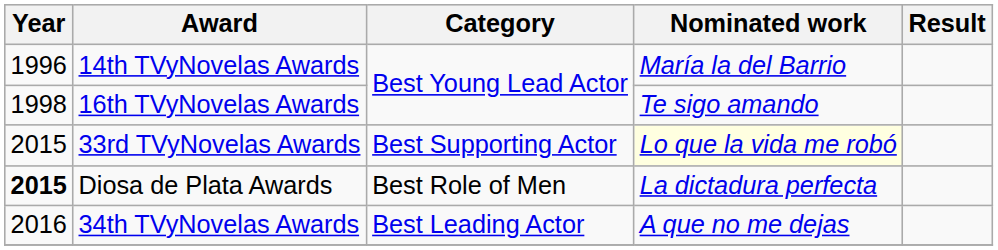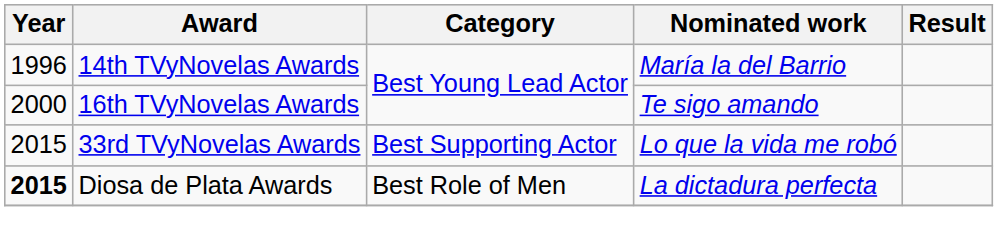 <table class="wikitable">
 <tr>
 <th>Year</th>
 <th>Award</th>
 <th>Category</th>
 <th>Nominated work</th>
 <th>Result</th>
 </tr>
 <tr>
 <td>1996</td>
 <td><a href='#'>14th TVyNovelas Awards</a></td>
 <td rowspan=2><a href='#'>Best Young Lead Actor</a></td>
 <td><em><a href='#'>María la del Barrio</a></em></td>
 <td></td>
 </tr>
 <tr>
-<td>1998</td>
+<td>2000</td>
 <td><a href='#'>16th TVyNovelas Awards</a></td>
 <td><em><a href='#'>Te sigo amando</a></em></td>
 <td></td>
 </tr>
 <tr>
 <td>2015</td>
 <td><a href='#'>33rd TVyNovelas Awards</a></td>
 <td><a href='#'>Best Supporting Actor</a></td>
-<td style="background: lightyellow;"><em><a href='#'>Lo que la vida me robó</a></em></td>
+<td><em><a href='#'>Lo que la vida me robó</a></em></td>
 <td></td>
 </tr>
 <tr>
 <td><strong>2015</strong></td>
 <td>Diosa de Plata Awards</td>
 <td>Best Role of Men</td>
 <td><em><a href='#'>La dictadura perfecta</a></em></td>
 <td></td>
 </tr>
 <tr>
-<td>2016</td>
-<td><a href='#'>34th TVyNovelas Awards</a></td>
-<td><a href='#'>Best Leading Actor</a></td>
-<td><em><a href='#'>A que no me dejas</a></em></td>
-<td></td>
-</tr>
-<tr>
 </tr>
 </table>
